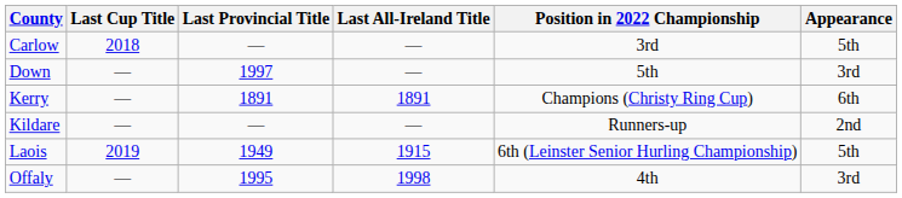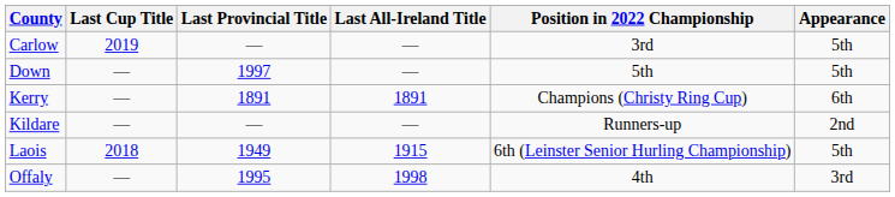 <table class="wikitable sortable" style="text-align:center">
 <tr>
 <th><a href='#'>County</a></th>
 <th>Last Cup Title</th>
 <th>Last Provincial Title</th>
 <th>Last All-Ireland Title</th>
 <th>Position in <a href='#'>2022</a> Championship</th>
 <th>Appearance</th>
 </tr>
 <tr>
 <td style="text-align:left"> <a href='#'>Carlow</a></td>
-<td><a href='#'>2018</a></td>
+<td><a href='#'>2019</a></td>
 <td>—</td>
 <td>—</td>
 <td>3rd</td>
 <td>5th</td>
 </tr>
 <tr>
 <td style="text-align:left"> <a href='#'>Down</a></td>
 <td>—</td>
 <td><a href='#'>1997</a></td>
 <td>—</td>
 <td>5th</td>
-<td>3rd</td>
+<td>5th</td>
 </tr>
 <tr>
 <td style="text-align:left"> <a href='#'>Kerry</a></td>
 <td>—</td>
 <td><a href='#'>1891</a></td>
 <td><a href='#'>1891</a></td>
 <td>Champions (<a href='#'>Christy Ring Cup</a>)</td>
 <td>6th</td>
 </tr>
 <tr>
 <td style="text-align:left"> <a href='#'>Kildare</a></td>
 <td>—</td>
 <td>—</td>
 <td>—</td>
 <td>Runners-up</td>
 <td>2nd</td>
 </tr>
 <tr>
 <td style="text-align:left"> <a href='#'>Laois</a></td>
-<td><a href='#'>2019</a></td>
+<td><a href='#'>2018</a></td>
 <td><a href='#'>1949</a></td>
 <td><a href='#'>1915</a></td>
 <td>6th (<a href='#'>Leinster Senior Hurling Championship</a>)</td>
 <td>5th</td>
 </tr>
 <tr>
 <td style="text-align:left"> <a href='#'>Offaly</a></td>
 <td>—</td>
 <td><a href='#'>1995</a></td>
 <td><a href='#'>1998</a></td>
 <td>4th</td>
 <td>3rd</td>
 </tr>
 </table>
